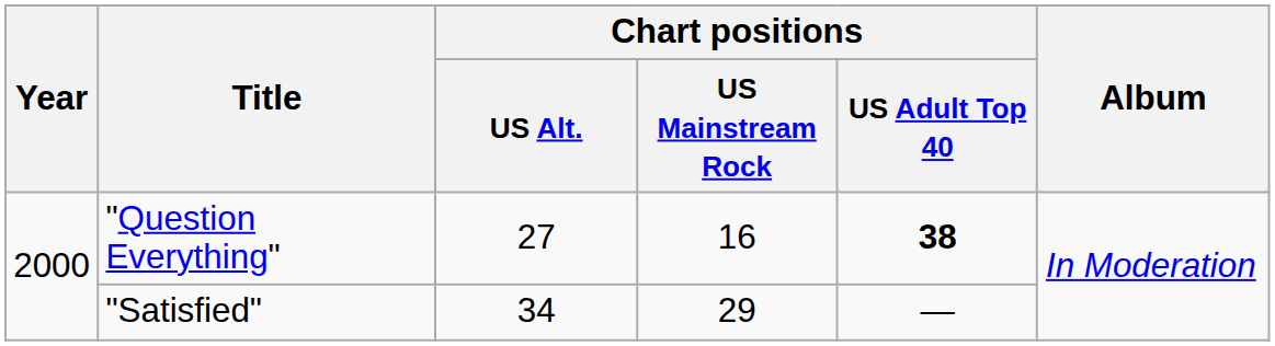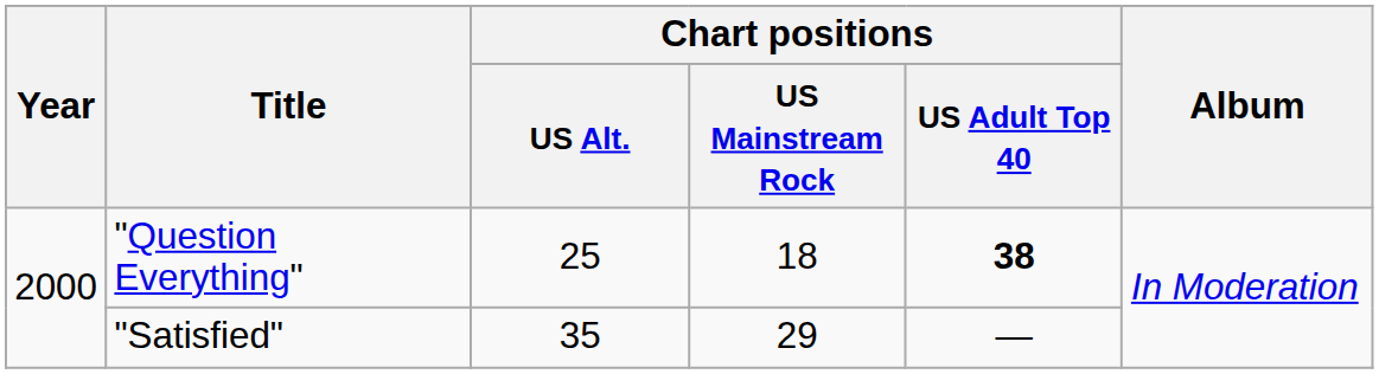 <table class="wikitable">
 <tr>
 <th width="28" rowspan="2">Year</th>
 <th width="150" rowspan="2">Title</th>
 <th colspan="3">Chart positions</th>
 <th width="100" rowspan="2">Album</th>
 </tr>
 <tr>
 <th width="86"><small>US <a href='#'>Alt.</a></small></th>
 <th width="86"><small>US <a href='#'>Mainstream Rock</a></small></th>
 <th width="86"><small>US <a href='#'>Adult Top 40</a></small><br></th>
 </tr>
 <tr>
 <td rowspan="2">2000</td>
 <td>"<a href='#'>Question Everything</a>"</td>
-<td align="center">27</td>
-<td align="center">16</td>
+<td align="center">25</td>
+<td align="center">18</td>
 <td align="center"><strong>38</strong></td>
 <td rowspan="2"><em><a href='#'>In Moderation</a></em></td>
 </tr>
 <tr>
 <td>"Satisfied"</td>
-<td align="center">34</td>
+<td align="center">35</td>
 <td align="center">29</td>
 <td align="center">—</td>
 </tr>
 </table>
